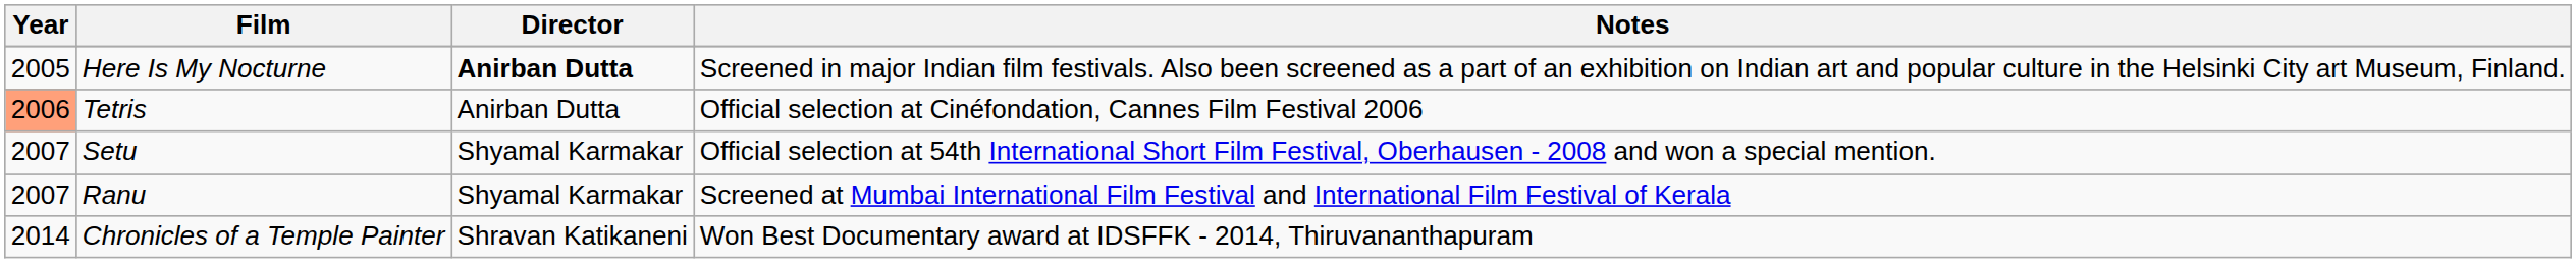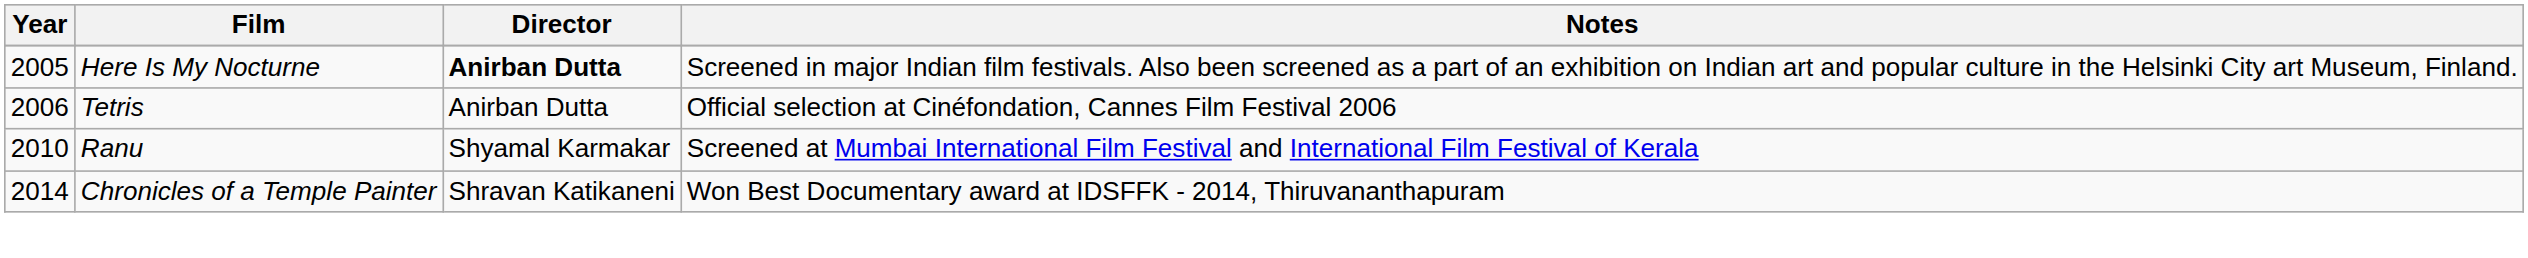 <table class="wikitable sortable">
 <tr>
 <th>Year</th>
 <th>Film</th>
 <th>Director</th>
 <th>Notes</th>
 </tr>
 <tr>
 </tr>
 <tr>
 <td>2005</td>
 <td><em>Here Is My Nocturne</em></td>
 <td><strong>Anirban Dutta</strong></td>
 <td>Screened in major Indian film festivals. Also been screened as a part of an exhibition on Indian art and popular culture in the Helsinki City art Museum, Finland.</td>
 </tr>
 <tr>
-<td style="background: lightsalmon;">2006</td>
+<td>2006</td>
 <td><em>Tetris</em></td>
 <td>Anirban Dutta</td>
 <td>Official selection at Cinéfondation, Cannes Film Festival 2006</td>
 </tr>
 <tr>
-<td>2007</td>
-<td><em>Setu</em></td>
-<td>Shyamal Karmakar</td>
-<td>Official selection at 54th <a href='#'>International Short Film Festival, Oberhausen - 2008</a> and won a special mention.</td>
-</tr>
-<tr>
-<td>2007</td>
+<td>2010</td>
 <td><em>Ranu</em></td>
 <td>Shyamal Karmakar</td>
 <td>Screened at <a href='#'>Mumbai International Film Festival</a> and <a href='#'>International Film Festival of Kerala</a></td>
 </tr>
 <tr>
 <td>2014</td>
 <td><em>Chronicles of a Temple Painter</em></td>
 <td>Shravan Katikaneni</td>
 <td>Won Best Documentary award at IDSFFK - 2014, Thiruvananthapuram</td>
 </tr>
 </table>
